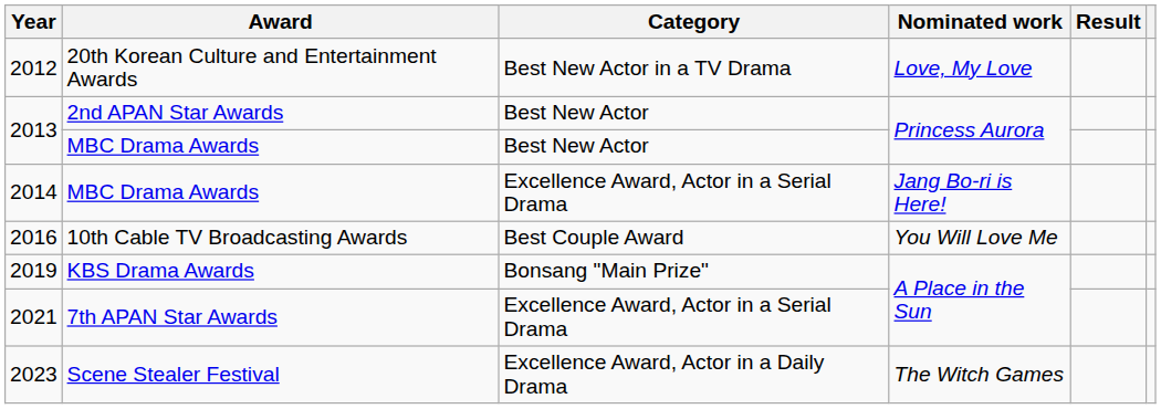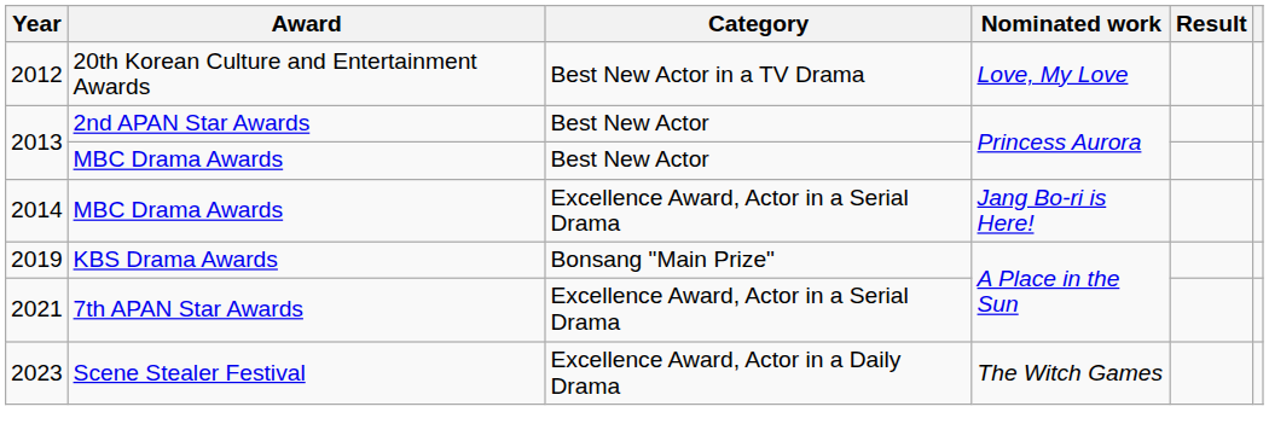 <table class="wikitable">
 <tr>
 <th>Year</th>
 <th>Award</th>
 <th>Category</th>
 <th>Nominated work</th>
 <th>Result</th>
 <th scope="col"></th>
 </tr>
 <tr>
 <td>2012</td>
 <td>20th Korean Culture and Entertainment Awards</td>
 <td>Best New Actor in a TV Drama</td>
 <td><em><a href='#'>Love, My Love</a></em></td>
 <td></td>
 <td></td>
 </tr>
 <tr>
 <td rowspan="2">2013</td>
 <td><a href='#'>2nd APAN Star Awards</a></td>
 <td>Best New Actor</td>
 <td rowspan="2"><em><a href='#'>Princess Aurora</a></em></td>
 <td></td>
 <td></td>
 </tr>
 <tr>
 <td><a href='#'>MBC Drama Awards</a></td>
 <td>Best New Actor</td>
 <td></td>
 <td></td>
 </tr>
 <tr>
 <td>2014</td>
 <td><a href='#'>MBC Drama Awards</a></td>
 <td>Excellence Award, Actor in a Serial Drama</td>
 <td><em><a href='#'>Jang Bo-ri is Here!</a></em></td>
 <td></td>
 <td></td>
 </tr>
 <tr>
-<td>2016</td>
-<td>10th Cable TV Broadcasting Awards</td>
-<td>Best Couple Award </td>
-<td><em>You Will Love Me</em></td>
-<td></td>
-<td></td>
-</tr>
-<tr>
 <td>2019</td>
 <td><a href='#'>KBS Drama Awards</a></td>
 <td>Bonsang "Main Prize"</td>
 <td rowspan="2"><em><a href='#'>A Place in the Sun</a></em></td>
 <td></td>
 <td></td>
 </tr>
 <tr>
 <td>2021</td>
 <td><a href='#'>7th APAN Star Awards</a></td>
 <td>Excellence Award, Actor in a Serial Drama</td>
 <td></td>
 <td></td>
 </tr>
 <tr>
 <td>2023</td>
 <td><a href='#'>Scene Stealer Festival</a></td>
 <td>Excellence Award, Actor in a Daily Drama</td>
 <td><em>The Witch Games</em></td>
 <td></td>
 <td></td>
 </tr>
 </table>
